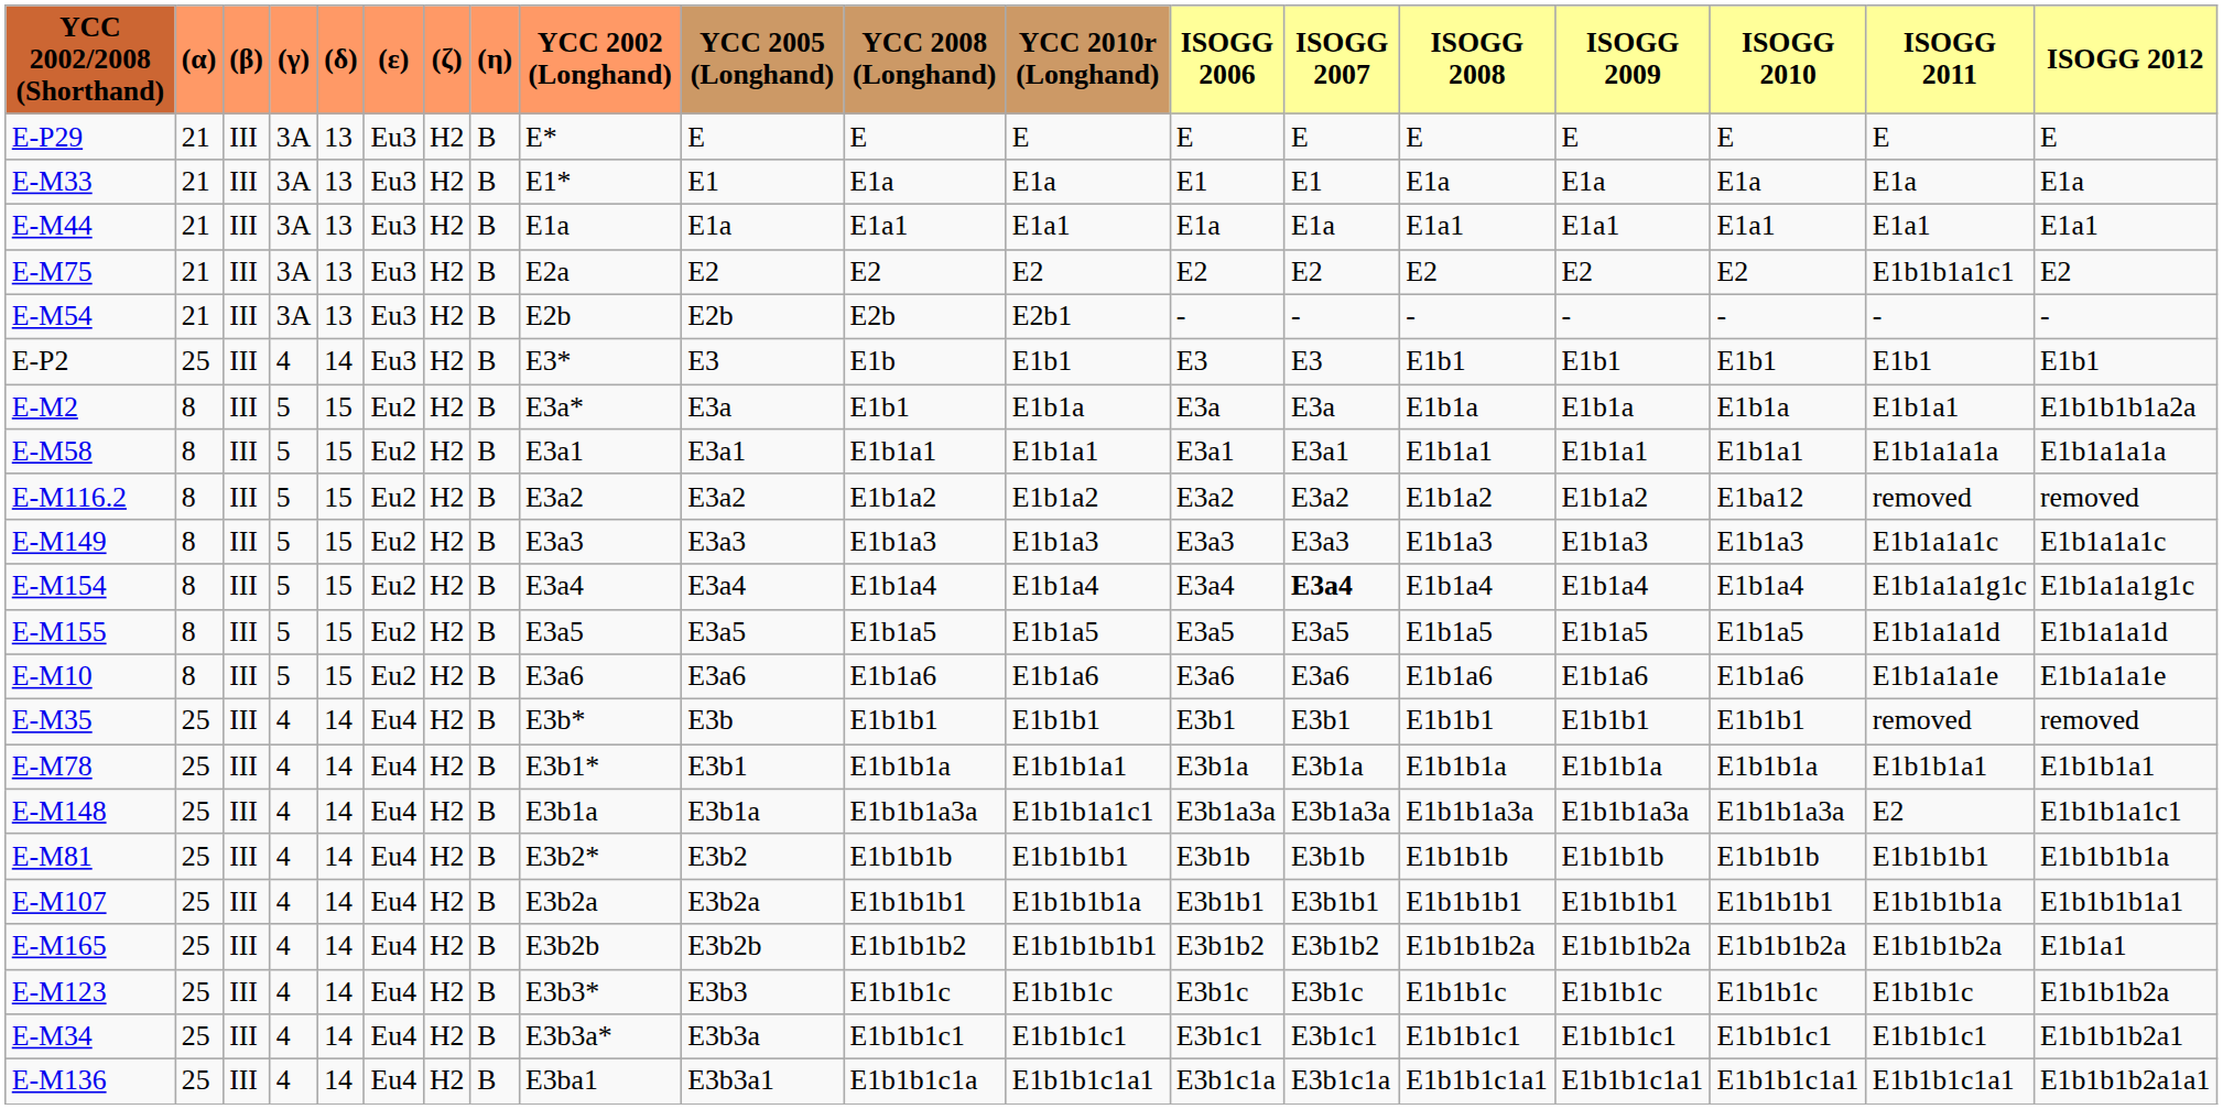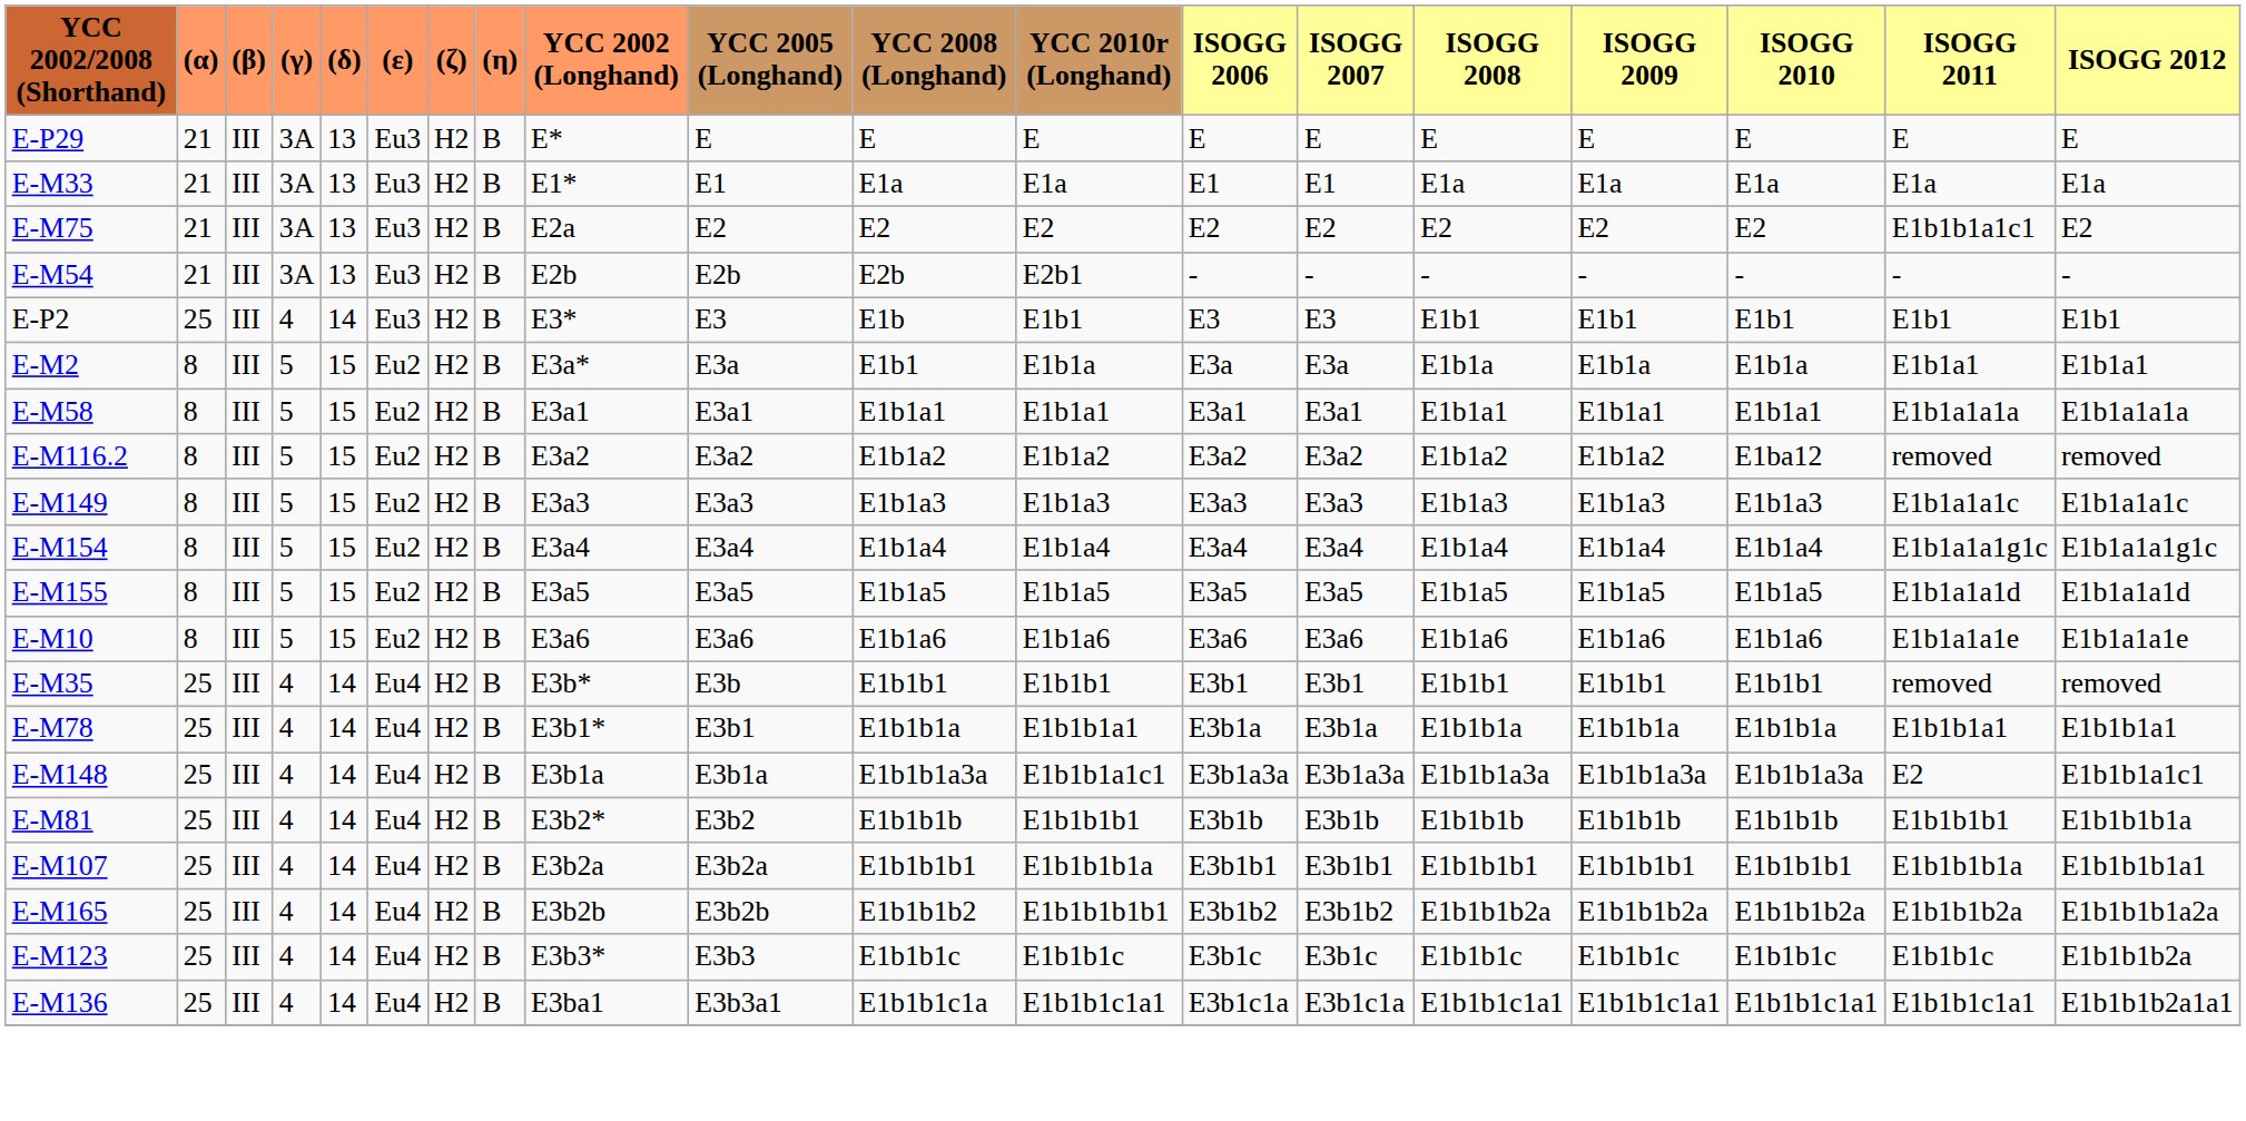 <table class="wikitable">
 <tr>
 <th align="center" style="background:#c63;"><strong>YCC 2002/2008 (Shorthand)</strong></th>
 <th align="center" style="background:#f96;"><strong>(α)</strong></th>
 <th align="center" style="background:#f96;"><strong>(β)</strong></th>
 <th align="center" style="background:#f96;"><strong>(γ)</strong></th>
 <td align="center" style="background:#f96;"><strong>(δ)</strong></td>
 <td align="center" style="background:#f96;"><strong>(ε)</strong></td>
 <td align="center" style="background:#f96;"><strong>(ζ)</strong></td>
 <td align="center" style="background:#f96"><strong>(η)</strong></td>
 <td align="center" style="background:#f96"><strong>YCC 2002 (Longhand)</strong></td>
 <td align="center" style="background:#c96;"><strong>YCC 2005 (Longhand)</strong></td>
 <td align="center" style="background:#c96;"><strong>YCC 2008 (Longhand)</strong></td>
 <td align="center" style="background:#c96;"><strong>YCC 2010r (Longhand)</strong></td>
 <td align="center" style="background:#ff9;"><strong>ISOGG 2006</strong></td>
 <td align="center" style="background:#ff9;"><strong>ISOGG 2007</strong></td>
 <td align="center" style="background:#ff9;"><strong>ISOGG 2008</strong></td>
 <td align="center" style="background:#ff9;"><strong>ISOGG 2009</strong></td>
 <td align="center" style="background:#ff9;"><strong>ISOGG 2010</strong></td>
 <td align="center" style="background:#ff9;"><strong>ISOGG 2011</strong></td>
 <td align="center" style="background:#ff9;"><strong>ISOGG 2012</strong></td>
 </tr>
 <tr>
 <td><a href='#'>E-P29</a></td>
 <td>21</td>
 <td>III</td>
 <td>3A</td>
 <td>13</td>
 <td>Eu3</td>
 <td>H2</td>
 <td>B</td>
 <td>E*</td>
 <td>E</td>
 <td>E</td>
 <td>E</td>
 <td>E</td>
 <td>E</td>
 <td>E</td>
 <td>E</td>
 <td>E</td>
 <td>E</td>
 <td>E</td>
 </tr>
 <tr>
 <td><a href='#'>E-M33</a></td>
 <td>21</td>
 <td>III</td>
 <td>3A</td>
 <td>13</td>
 <td>Eu3</td>
 <td>H2</td>
 <td>B</td>
 <td>E1*</td>
 <td>E1</td>
 <td>E1a</td>
 <td>E1a</td>
 <td>E1</td>
 <td>E1</td>
 <td>E1a</td>
 <td>E1a</td>
 <td>E1a</td>
 <td>E1a</td>
 <td>E1a</td>
-</tr>
-<tr>
-<td><a href='#'>E-M44</a></td>
-<td>21</td>
-<td>III</td>
-<td>3A</td>
-<td>13</td>
-<td>Eu3</td>
-<td>H2</td>
-<td>B</td>
-<td>E1a</td>
-<td>E1a</td>
-<td>E1a1</td>
-<td>E1a1</td>
-<td>E1a</td>
-<td>E1a</td>
-<td>E1a1</td>
-<td>E1a1</td>
-<td>E1a1</td>
-<td>E1a1</td>
-<td>E1a1</td>
 </tr>
 <tr>
 <td><a href='#'>E-M75</a></td>
 <td>21</td>
 <td>III</td>
 <td>3A</td>
 <td>13</td>
 <td>Eu3</td>
 <td>H2</td>
 <td>B</td>
 <td>E2a</td>
 <td>E2</td>
 <td>E2</td>
 <td>E2</td>
 <td>E2</td>
 <td>E2</td>
 <td>E2</td>
 <td>E2</td>
 <td>E2</td>
 <td>E1b1b1a1c1</td>
 <td>E2</td>
 </tr>
 <tr>
 <td><a href='#'>E-M54</a></td>
 <td>21</td>
 <td>III</td>
 <td>3A</td>
 <td>13</td>
 <td>Eu3</td>
 <td>H2</td>
 <td>B</td>
 <td>E2b</td>
 <td>E2b</td>
 <td>E2b</td>
 <td>E2b1</td>
 <td>-</td>
 <td>-</td>
 <td>-</td>
 <td>-</td>
 <td>-</td>
 <td>-</td>
 <td>-</td>
 </tr>
 <tr>
 <td>E-P2</td>
 <td>25</td>
 <td>III</td>
 <td>4</td>
 <td>14</td>
 <td>Eu3</td>
 <td>H2</td>
 <td>B</td>
 <td>E3*</td>
 <td>E3</td>
 <td>E1b</td>
 <td>E1b1</td>
 <td>E3</td>
 <td>E3</td>
 <td>E1b1</td>
 <td>E1b1</td>
 <td>E1b1</td>
 <td>E1b1</td>
 <td>E1b1</td>
 </tr>
 <tr>
 <td><a href='#'>E-M2</a></td>
 <td>8</td>
 <td>III</td>
 <td>5</td>
 <td>15</td>
 <td>Eu2</td>
 <td>H2</td>
 <td>B</td>
 <td>E3a*</td>
 <td>E3a</td>
 <td>E1b1</td>
 <td>E1b1a</td>
 <td>E3a</td>
 <td>E3a</td>
 <td>E1b1a</td>
 <td>E1b1a</td>
 <td>E1b1a</td>
 <td>E1b1a1</td>
-<td>E1b1b1b1a2a</td>
+<td>E1b1a1</td>
 </tr>
 <tr>
 <td><a href='#'>E-M58</a></td>
 <td>8</td>
 <td>III</td>
 <td>5</td>
 <td>15</td>
 <td>Eu2</td>
 <td>H2</td>
 <td>B</td>
 <td>E3a1</td>
 <td>E3a1</td>
 <td>E1b1a1</td>
 <td>E1b1a1</td>
 <td>E3a1</td>
 <td>E3a1</td>
 <td>E1b1a1</td>
 <td>E1b1a1</td>
 <td>E1b1a1</td>
 <td>E1b1a1a1a</td>
 <td>E1b1a1a1a</td>
 </tr>
 <tr>
 <td><a href='#'>E-M116.2</a></td>
 <td>8</td>
 <td>III</td>
 <td>5</td>
 <td>15</td>
 <td>Eu2</td>
 <td>H2</td>
 <td>B</td>
 <td>E3a2</td>
 <td>E3a2</td>
 <td>E1b1a2</td>
 <td>E1b1a2</td>
 <td>E3a2</td>
 <td>E3a2</td>
 <td>E1b1a2</td>
 <td>E1b1a2</td>
 <td>E1ba12</td>
 <td>removed</td>
 <td>removed</td>
 </tr>
 <tr>
 <td><a href='#'>E-M149</a></td>
 <td>8</td>
 <td>III</td>
 <td>5</td>
 <td>15</td>
 <td>Eu2</td>
 <td>H2</td>
 <td>B</td>
 <td>E3a3</td>
 <td>E3a3</td>
 <td>E1b1a3</td>
 <td>E1b1a3</td>
 <td>E3a3</td>
 <td>E3a3</td>
 <td>E1b1a3</td>
 <td>E1b1a3</td>
 <td>E1b1a3</td>
 <td>E1b1a1a1c</td>
 <td>E1b1a1a1c</td>
 </tr>
 <tr>
 <td><a href='#'>E-M154</a></td>
 <td>8</td>
 <td>III</td>
 <td>5</td>
 <td>15</td>
 <td>Eu2</td>
 <td>H2</td>
 <td>B</td>
 <td>E3a4</td>
 <td>E3a4</td>
 <td>E1b1a4</td>
 <td>E1b1a4</td>
 <td>E3a4</td>
-<td><strong>E3a4</strong></td>
+<td>E3a4</td>
 <td>E1b1a4</td>
 <td>E1b1a4</td>
 <td>E1b1a4</td>
 <td>E1b1a1a1g1c</td>
 <td>E1b1a1a1g1c</td>
 </tr>
 <tr>
 <td><a href='#'>E-M155</a></td>
 <td>8</td>
 <td>III</td>
 <td>5</td>
 <td>15</td>
 <td>Eu2</td>
 <td>H2</td>
 <td>B</td>
 <td>E3a5</td>
 <td>E3a5</td>
 <td>E1b1a5</td>
 <td>E1b1a5</td>
 <td>E3a5</td>
 <td>E3a5</td>
 <td>E1b1a5</td>
 <td>E1b1a5</td>
 <td>E1b1a5</td>
 <td>E1b1a1a1d</td>
 <td>E1b1a1a1d</td>
 </tr>
 <tr>
 <td><a href='#'>E-M10</a></td>
 <td>8</td>
 <td>III</td>
 <td>5</td>
 <td>15</td>
 <td>Eu2</td>
 <td>H2</td>
 <td>B</td>
 <td>E3a6</td>
 <td>E3a6</td>
 <td>E1b1a6</td>
 <td>E1b1a6</td>
 <td>E3a6</td>
 <td>E3a6</td>
 <td>E1b1a6</td>
 <td>E1b1a6</td>
 <td>E1b1a6</td>
 <td>E1b1a1a1e</td>
 <td>E1b1a1a1e</td>
 </tr>
 <tr>
 <td><a href='#'>E-M35</a></td>
 <td>25</td>
 <td>III</td>
 <td>4</td>
 <td>14</td>
 <td>Eu4</td>
 <td>H2</td>
 <td>B</td>
 <td>E3b*</td>
 <td>E3b</td>
 <td>E1b1b1</td>
 <td>E1b1b1</td>
 <td>E3b1</td>
 <td>E3b1</td>
 <td>E1b1b1</td>
 <td>E1b1b1</td>
 <td>E1b1b1</td>
 <td>removed</td>
 <td>removed</td>
 </tr>
 <tr>
 <td><a href='#'>E-M78</a></td>
 <td>25</td>
 <td>III</td>
 <td>4</td>
 <td>14</td>
 <td>Eu4</td>
 <td>H2</td>
 <td>B</td>
 <td>E3b1*</td>
 <td>E3b1</td>
 <td>E1b1b1a</td>
 <td>E1b1b1a1</td>
 <td>E3b1a</td>
 <td>E3b1a</td>
 <td>E1b1b1a</td>
 <td>E1b1b1a</td>
 <td>E1b1b1a</td>
 <td>E1b1b1a1</td>
 <td>E1b1b1a1</td>
 </tr>
 <tr>
 <td><a href='#'>E-M148</a></td>
 <td>25</td>
 <td>III</td>
 <td>4</td>
 <td>14</td>
 <td>Eu4</td>
 <td>H2</td>
 <td>B</td>
 <td>E3b1a</td>
 <td>E3b1a</td>
 <td>E1b1b1a3a</td>
 <td>E1b1b1a1c1</td>
 <td>E3b1a3a</td>
 <td>E3b1a3a</td>
 <td>E1b1b1a3a</td>
 <td>E1b1b1a3a</td>
 <td>E1b1b1a3a</td>
 <td>E2</td>
 <td>E1b1b1a1c1</td>
 </tr>
 <tr>
 <td><a href='#'>E-M81</a></td>
 <td>25</td>
 <td>III</td>
 <td>4</td>
 <td>14</td>
 <td>Eu4</td>
 <td>H2</td>
 <td>B</td>
 <td>E3b2*</td>
 <td>E3b2</td>
 <td>E1b1b1b</td>
 <td>E1b1b1b1</td>
 <td>E3b1b</td>
 <td>E3b1b</td>
 <td>E1b1b1b</td>
 <td>E1b1b1b</td>
 <td>E1b1b1b</td>
 <td>E1b1b1b1</td>
 <td>E1b1b1b1a</td>
 </tr>
 <tr>
 <td><a href='#'>E-M107</a></td>
 <td>25</td>
 <td>III</td>
 <td>4</td>
 <td>14</td>
 <td>Eu4</td>
 <td>H2</td>
 <td>B</td>
 <td>E3b2a</td>
 <td>E3b2a</td>
 <td>E1b1b1b1</td>
 <td>E1b1b1b1a</td>
 <td>E3b1b1</td>
 <td>E3b1b1</td>
 <td>E1b1b1b1</td>
 <td>E1b1b1b1</td>
 <td>E1b1b1b1</td>
 <td>E1b1b1b1a</td>
 <td>E1b1b1b1a1</td>
 </tr>
 <tr>
 <td><a href='#'>E-M165</a></td>
 <td>25</td>
 <td>III</td>
 <td>4</td>
 <td>14</td>
 <td>Eu4</td>
 <td>H2</td>
 <td>B</td>
 <td>E3b2b</td>
 <td>E3b2b</td>
 <td>E1b1b1b2</td>
 <td>E1b1b1b1b1</td>
 <td>E3b1b2</td>
 <td>E3b1b2</td>
 <td>E1b1b1b2a</td>
 <td>E1b1b1b2a</td>
 <td>E1b1b1b2a</td>
 <td>E1b1b1b2a</td>
-<td>E1b1a1</td>
+<td>E1b1b1b1a2a</td>
 </tr>
 <tr>
 <td><a href='#'>E-M123</a></td>
 <td>25</td>
 <td>III</td>
 <td>4</td>
 <td>14</td>
 <td>Eu4</td>
 <td>H2</td>
 <td>B</td>
 <td>E3b3*</td>
 <td>E3b3</td>
 <td>E1b1b1c</td>
 <td>E1b1b1c</td>
 <td>E3b1c</td>
 <td>E3b1c</td>
 <td>E1b1b1c</td>
 <td>E1b1b1c</td>
 <td>E1b1b1c</td>
 <td>E1b1b1c</td>
 <td>E1b1b1b2a</td>
-</tr>
-<tr>
-<td><a href='#'>E-M34</a></td>
-<td>25</td>
-<td>III</td>
-<td>4</td>
-<td>14</td>
-<td>Eu4</td>
-<td>H2</td>
-<td>B</td>
-<td>E3b3a*</td>
-<td>E3b3a</td>
-<td>E1b1b1c1</td>
-<td>E1b1b1c1</td>
-<td>E3b1c1</td>
-<td>E3b1c1</td>
-<td>E1b1b1c1</td>
-<td>E1b1b1c1</td>
-<td>E1b1b1c1</td>
-<td>E1b1b1c1</td>
-<td>E1b1b1b2a1</td>
 </tr>
 <tr>
 <td><a href='#'>E-M136</a></td>
 <td>25</td>
 <td>III</td>
 <td>4</td>
 <td>14</td>
 <td>Eu4</td>
 <td>H2</td>
 <td>B</td>
 <td>E3ba1</td>
 <td>E3b3a1</td>
 <td>E1b1b1c1a</td>
 <td>E1b1b1c1a1</td>
 <td>E3b1c1a</td>
 <td>E3b1c1a</td>
 <td>E1b1b1c1a1</td>
 <td>E1b1b1c1a1</td>
 <td>E1b1b1c1a1</td>
 <td>E1b1b1c1a1</td>
 <td>E1b1b1b2a1a1</td>
 </tr>
 <tr>
 </tr>
 </table>
